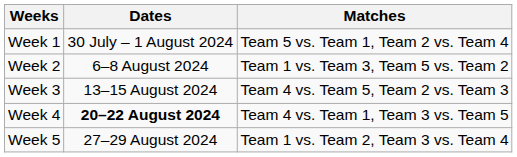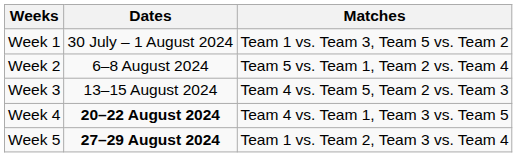 <table class="wikitable" style="text-align:center">
 <tr>
 <th>Weeks</th>
 <th>Dates</th>
 <th>Matches</th>
 </tr>
 <tr>
 <td>Week 1</td>
 <td>30 July – 1 August 2024</td>
-<td>Team 5 vs. Team 1, Team 2 vs. Team 4</td>
+<td>Team 1 vs. Team 3, Team 5 vs. Team 2</td>
 </tr>
 <tr>
 <td>Week 2</td>
 <td>6–8 August 2024</td>
-<td>Team 1 vs. Team 3, Team 5 vs. Team 2</td>
+<td>Team 5 vs. Team 1, Team 2 vs. Team 4</td>
 </tr>
 <tr>
 <td>Week 3</td>
 <td>13–15 August 2024</td>
 <td>Team 4 vs. Team 5, Team 2 vs. Team 3</td>
 </tr>
 <tr>
 <td>Week 4</td>
 <td><strong>20–22 August 2024</strong></td>
 <td>Team 4 vs. Team 1, Team 3 vs. Team 5</td>
 </tr>
 <tr>
 <td>Week 5</td>
-<td>27–29 August 2024</td>
+<td><strong>27–29 August 2024</strong></td>
 <td>Team 1 vs. Team 2, Team 3 vs. Team 4</td>
 </tr>
 </table>
